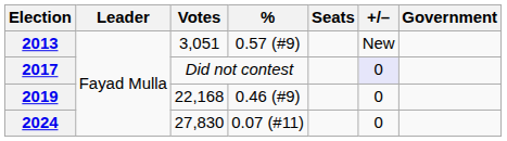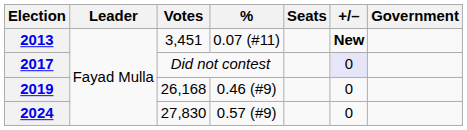 <table class="wikitable" style="font-size:97%; text-align:center;">
 <tr>
 <th>Election</th>
 <th>Leader</th>
 <th>Votes</th>
 <th>%</th>
 <th>Seats</th>
 <th>+/–</th>
 <th>Government</th>
 </tr>
 <tr>
 <th><a href='#'>2013</a></th>
 <td rowspan=4>Fayad Mulla</td>
-<td>3,051</td>
-<td>0.57 (#9)</td>
+<td>3,451</td>
+<td>0.07 (#11)</td>
 <td></td>
-<td>New</td>
+<td><strong>New</strong></td>
 <td></td>
 </tr>
 <tr>
 <th><a href='#'>2017</a></th>
 <td colspan=2><em>Did not contest</em></td>
 <td></td>
 <td style="background: lavender;"> 0</td>
 <td></td>
 </tr>
 <tr>
 <th><a href='#'>2019</a></th>
-<td>22,168</td>
+<td>26,168</td>
 <td>0.46 (#9)</td>
 <td></td>
 <td> 0</td>
 <td></td>
 </tr>
 <tr>
 <th><a href='#'>2024</a></th>
 <td>27,830</td>
-<td>0.07 (#11)</td>
+<td>0.57 (#9)</td>
 <td></td>
 <td> 0</td>
 <td></td>
 </tr>
 </table>
